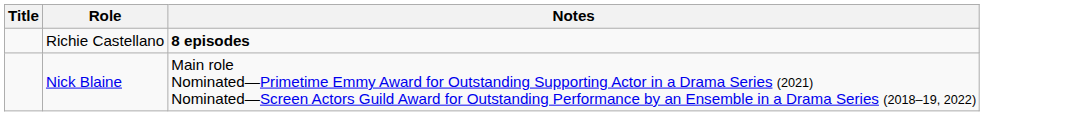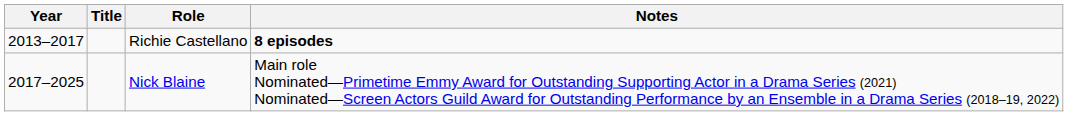 <table class="wikitable sortable">
 <tr>
+<th scope="col">Year</th>
 <th scope="col">Title</th>
 <th scope="col">Role</th>
 <th scope="col" class="unsortable">Notes</th>
 </tr>
 <tr>
+<td style="text-align:center;">2013–2017</td>
 <td><em></em></td>
 <td>Richie Castellano</td>
 <td><strong>8 episodes</strong></td>
 </tr>
 <tr>
+<td style="text-align:center;">2017–2025</td>
 <td><em></em></td>
 <td><a href='#'>Nick Blaine</a></td>
 <td>Main role<br>Nominated—<a href='#'>Primetime Emmy Award for Outstanding Supporting Actor in a Drama Series</a> <small>(2021)</small><br>Nominated—<a href='#'>Screen Actors Guild Award for Outstanding Performance by an Ensemble in a Drama Series</a> <small>(2018–19, 2022)</small></td>
 </tr>
 </table>
